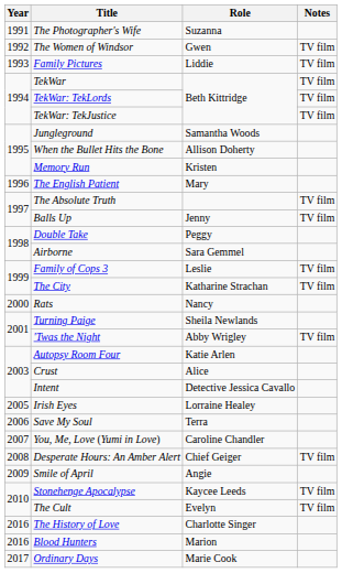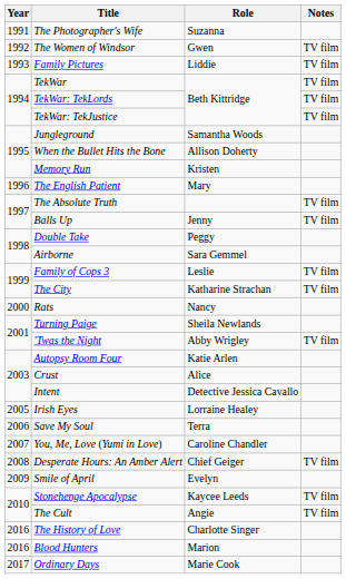 <table class="wikitable sortable">
 <tr>
 <th>Year</th>
 <th>Title</th>
 <th>Role</th>
 <th class="unsortable">Notes</th>
 </tr>
 <tr>
 <td>1991</td>
 <td data-sort-value="Photographer's Wife, The"><em>The Photographer's Wife</em></td>
 <td>Suzanna</td>
 <td></td>
 </tr>
 <tr>
 <td>1992</td>
 <td data-sort-value="Women of Windsor, The"><em>The Women of Windsor</em></td>
 <td>Gwen</td>
 <td>TV film</td>
 </tr>
 <tr>
 <td>1993</td>
 <td><em><a href='#'>Family Pictures</a></em></td>
 <td>Liddie</td>
 <td>TV film</td>
 </tr>
 <tr>
 <td rowspan="3">1994</td>
 <td><em>TekWar</em></td>
 <td rowspan="3">Beth Kittridge</td>
 <td>TV film</td>
 </tr>
 <tr>
 <td><em><a href='#'>TekWar: TekLords</a></em></td>
 <td>TV film</td>
 </tr>
 <tr>
 <td><em>TekWar: TekJustice</em></td>
 <td>TV film</td>
 </tr>
 <tr>
 <td rowspan="3">1995</td>
 <td><em>Jungleground</em></td>
 <td>Samantha Woods</td>
 <td></td>
 </tr>
 <tr>
 <td><em>When the Bullet Hits the Bone</em></td>
 <td>Allison Doherty</td>
 <td></td>
 </tr>
 <tr>
 <td><em><a href='#'>Memory Run</a></em></td>
 <td>Kristen</td>
 <td></td>
 </tr>
 <tr>
 <td>1996</td>
 <td data-sort-value="English Patient, The"><em><a href='#'>The English Patient</a></em></td>
 <td>Mary</td>
 <td></td>
 </tr>
 <tr>
 <td rowspan="2">1997</td>
 <td data-sort-value="Absolute Truth, The"><em>The Absolute Truth</em></td>
 <td></td>
 <td>TV film</td>
 </tr>
 <tr>
 <td><em>Balls Up</em></td>
 <td>Jenny</td>
 <td>TV film</td>
 </tr>
 <tr>
 <td rowspan="2">1998</td>
 <td><em><a href='#'>Double Take</a></em></td>
 <td>Peggy</td>
 <td></td>
 </tr>
 <tr>
 <td><em>Airborne</em></td>
 <td>Sara Gemmel</td>
 <td></td>
 </tr>
 <tr>
 <td rowspan="2">1999</td>
 <td><em><a href='#'>Family of Cops 3</a></em></td>
 <td>Leslie</td>
 <td>TV film</td>
 </tr>
 <tr>
 <td data-sort-value="City, The"><em><a href='#'>The City</a></em></td>
 <td>Katharine Strachan</td>
 <td>TV film</td>
 </tr>
 <tr>
 <td>2000</td>
 <td><em>Rats</em></td>
 <td>Nancy</td>
 <td></td>
 </tr>
 <tr>
 <td rowspan="2">2001</td>
 <td><em><a href='#'>Turning Paige</a></em></td>
 <td>Sheila Newlands</td>
 <td></td>
 </tr>
 <tr>
 <td data-sort-value="Twas the Night"><em><a href='#'>'Twas the Night</a></em></td>
 <td>Abby Wrigley</td>
 <td>TV film</td>
 </tr>
 <tr>
 <td rowspan="3">2003</td>
 <td><em><a href='#'>Autopsy Room Four</a></em></td>
 <td>Katie Arlen</td>
 <td></td>
 </tr>
 <tr>
 <td><em>Crust</em></td>
 <td>Alice</td>
 <td></td>
 </tr>
 <tr>
 <td><em>Intent</em></td>
 <td>Detective Jessica Cavallo</td>
 <td></td>
 </tr>
 <tr>
 <td>2005</td>
 <td><em>Irish Eyes</em></td>
 <td>Lorraine Healey</td>
 <td></td>
 </tr>
 <tr>
 <td>2006</td>
 <td><em>Save My Soul</em></td>
 <td>Terra</td>
 <td></td>
 </tr>
 <tr>
 <td>2007</td>
 <td><em>You, Me, Love</em> (<em>Yumi in Love</em>)</td>
 <td>Caroline Chandler</td>
 <td></td>
 </tr>
 <tr>
 <td>2008</td>
 <td><em>Desperate Hours: An Amber Alert</em></td>
 <td>Chief Geiger</td>
 <td>TV film</td>
 </tr>
 <tr>
 <td>2009</td>
 <td><em>Smile of April</em></td>
-<td>Angie</td>
+<td>Evelyn</td>
 <td></td>
 </tr>
 <tr>
 <td rowspan="2">2010</td>
 <td><em><a href='#'>Stonehenge Apocalypse</a></em></td>
 <td>Kaycee Leeds</td>
 <td>TV film</td>
 </tr>
 <tr>
 <td data-sort-value="Cult, The"><em>The Cult</em></td>
-<td>Evelyn</td>
+<td>Angie</td>
 <td>TV film</td>
 </tr>
 <tr>
 <td>2016</td>
 <td data-sort-value="History of Love, The"><em><a href='#'>The History of Love</a></em></td>
 <td>Charlotte Singer</td>
 <td></td>
 </tr>
 <tr>
 <td>2016</td>
 <td><em><a href='#'>Blood Hunters</a></em></td>
 <td>Marion</td>
 <td></td>
 </tr>
 <tr>
 <td>2017</td>
 <td><em><a href='#'>Ordinary Days</a></em></td>
 <td>Marie Cook</td>
 <td></td>
 </tr>
 </table>
